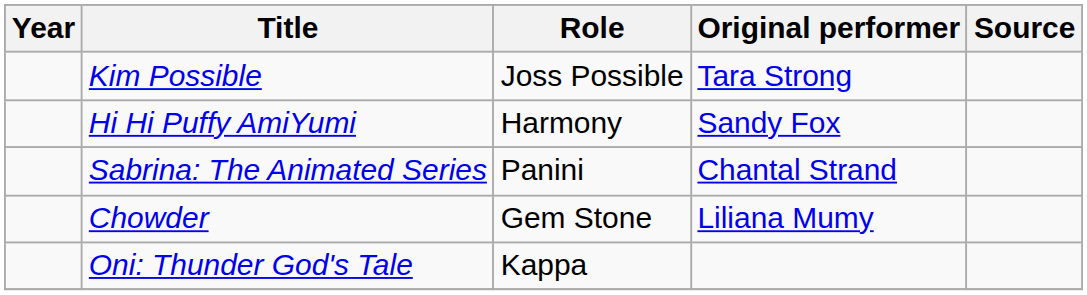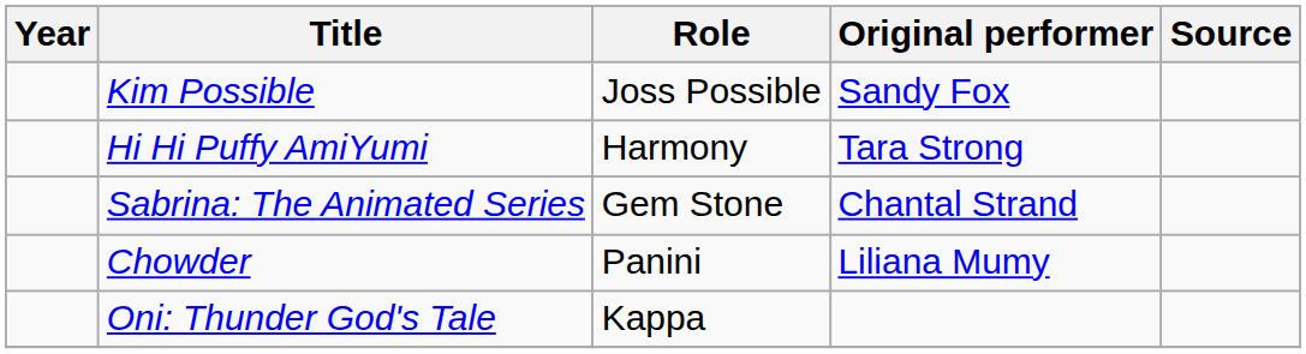 <table class="wikitable sortable plainrowheaders">
 <tr>
 <th>Year</th>
 <th class="unsortable">Title</th>
 <th class="unsortable">Role</th>
 <th class="unsortable">Original performer</th>
 <th class="unsortable">Source</th>
 </tr>
 <tr>
 <td></td>
 <td><em><a href='#'>Kim Possible</a></em></td>
 <td>Joss Possible</td>
-<td><a href='#'>Tara Strong</a></td>
+<td><a href='#'>Sandy Fox</a></td>
 <td></td>
 </tr>
 <tr>
 <td></td>
 <td><em><a href='#'>Hi Hi Puffy AmiYumi</a></em></td>
 <td>Harmony</td>
-<td><a href='#'>Sandy Fox</a></td>
+<td><a href='#'>Tara Strong</a></td>
 <td></td>
 </tr>
 <tr>
 <td></td>
 <td><em><a href='#'>Sabrina: The Animated Series</a></em></td>
-<td>Panini</td>
+<td>Gem Stone</td>
 <td><a href='#'>Chantal Strand</a></td>
 <td></td>
 </tr>
 <tr>
 <td></td>
 <td><em><a href='#'>Chowder</a></em></td>
-<td>Gem Stone</td>
+<td>Panini</td>
 <td><a href='#'>Liliana Mumy</a></td>
 <td></td>
 </tr>
 <tr>
 <td></td>
 <td><em><a href='#'>Oni: Thunder God's Tale</a></em></td>
 <td>Kappa</td>
 <td></td>
 <td></td>
 </tr>
 <tr>
 </tr>
 </table>
